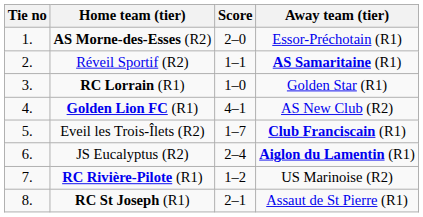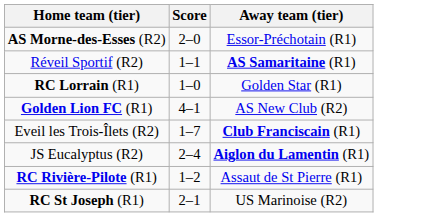 <table class="wikitable" style="text-align: center">
 <tr>
-<th>Tie no</th>
 <th>Home team (tier)</th>
 <th>Score</th>
 <th>Away team (tier)</th>
 </tr>
 <tr>
-<td>1.</td>
 <td> <strong>AS Morne-des-Esses</strong> (R2)</td>
 <td>2–0</td>
 <td><a href='#'>Essor-Préchotain</a> (R1) </td>
 </tr>
 <tr>
-<td>2.</td>
 <td> <a href='#'>Réveil Sportif</a> (R2)</td>
 <td>1–1 </td>
 <td><strong><a href='#'>AS Samaritaine</a></strong> (R1) </td>
 </tr>
 <tr>
-<td>3.</td>
 <td> <strong>RC Lorrain</strong> (R1)</td>
 <td>1–0</td>
 <td><a href='#'>Golden Star</a> (R1) </td>
 </tr>
 <tr>
-<td>4.</td>
 <td> <strong><a href='#'>Golden Lion FC</a></strong> (R1)</td>
 <td>4–1</td>
 <td><a href='#'>AS New Club</a> (R2) </td>
 </tr>
 <tr>
-<td>5.</td>
 <td> Eveil les Trois-Îlets (R2)</td>
 <td>1–7</td>
 <td><strong><a href='#'>Club Franciscain</a></strong> (R1) </td>
 </tr>
 <tr>
-<td>6.</td>
 <td> JS Eucalyptus (R2)</td>
 <td>2–4</td>
 <td><strong><a href='#'>Aiglon du Lamentin</a></strong> (R1) </td>
 </tr>
 <tr>
-<td>7.</td>
 <td> <strong><a href='#'>RC Rivière-Pilote</a></strong> (R1)</td>
 <td>1–2</td>
+<td><a href='#'>Assaut de St Pierre</a> (R1) </td>
+</tr>
+<tr>
+<td> <strong>RC St Joseph</strong> (R1)</td>
+<td>2–1</td>
 <td>US Marinoise (R2) </td>
 </tr>
-<tr>
-<td>8.</td>
-<td> <strong>RC St Joseph</strong> (R1)</td>
-<td>2–1</td>
-<td><a href='#'>Assaut de St Pierre</a> (R1) </td>
-</tr>
 </table>
